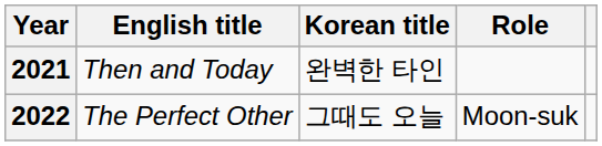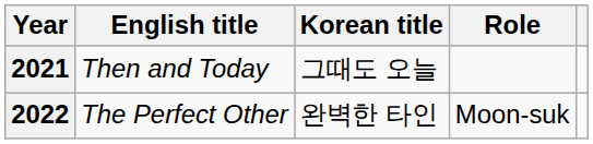 <table class="wikitable sortable plainrowheaders">
 <tr>
 <th scope="col">Year</th>
 <th scope="col">English title</th>
 <th scope="col">Korean title</th>
 <th scope="col">Role</th>
 <th scope="col" class="unsortable"></th>
 </tr>
 <tr>
 <th scope="row">2021</th>
 <td><em>Then and Today</em></td>
-<td>완벽한 타인</td>
+<td>그때도 오늘</td>
 <td></td>
 <td></td>
 </tr>
 <tr>
 <th scope="row">2022</th>
 <td><em>The Perfect Other</em></td>
-<td>그때도 오늘</td>
+<td>완벽한 타인</td>
 <td>Moon-suk</td>
 <td></td>
 </tr>
 </table>
